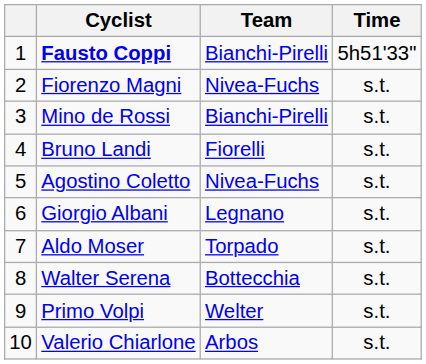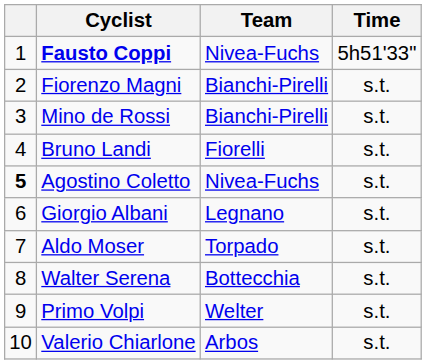 <table class="wikitable">
 <tr>
 <th></th>
 <th>Cyclist</th>
 <th>Team</th>
 <th>Time</th>
 </tr>
 <tr>
 <td align=center>1</td>
 <td> <strong><a href='#'>Fausto Coppi</a></strong></td>
-<td><a href='#'>Bianchi-Pirelli</a></td>
+<td><a href='#'>Nivea-Fuchs</a></td>
 <td align=center>5h51'33"</td>
 </tr>
 <tr>
 <td align=center>2</td>
 <td> <a href='#'>Fiorenzo Magni</a></td>
-<td><a href='#'>Nivea-Fuchs</a></td>
+<td><a href='#'>Bianchi-Pirelli</a></td>
 <td align=center>s.t.</td>
 </tr>
 <tr>
 <td align=center>3</td>
 <td> <a href='#'>Mino de Rossi</a></td>
 <td><a href='#'>Bianchi-Pirelli</a></td>
 <td align=center>s.t.</td>
 </tr>
 <tr>
 <td align=center>4</td>
 <td> <a href='#'>Bruno Landi</a></td>
 <td><a href='#'>Fiorelli</a></td>
 <td align=center>s.t.</td>
 </tr>
 <tr>
-<td align=center>5</td>
+<td align=center><strong>5</strong></td>
 <td> <a href='#'>Agostino Coletto</a></td>
 <td><a href='#'>Nivea-Fuchs</a></td>
 <td align=center>s.t.</td>
 </tr>
 <tr>
 <td align=center>6</td>
 <td> <a href='#'>Giorgio Albani</a></td>
 <td><a href='#'>Legnano</a></td>
 <td align=center>s.t.</td>
 </tr>
 <tr>
 <td align=center>7</td>
 <td> <a href='#'>Aldo Moser</a></td>
 <td><a href='#'>Torpado</a></td>
 <td align=center>s.t.</td>
 </tr>
 <tr>
 <td align=center>8</td>
 <td> <a href='#'>Walter Serena</a></td>
 <td><a href='#'>Bottecchia</a></td>
 <td align=center>s.t.</td>
 </tr>
 <tr>
 <td align=center>9</td>
 <td> <a href='#'>Primo Volpi</a></td>
 <td><a href='#'>Welter</a></td>
 <td align=center>s.t.</td>
 </tr>
 <tr>
 <td align=center>10</td>
 <td> <a href='#'>Valerio Chiarlone</a></td>
 <td><a href='#'>Arbos</a></td>
 <td align=center>s.t.</td>
 </tr>
 </table>
